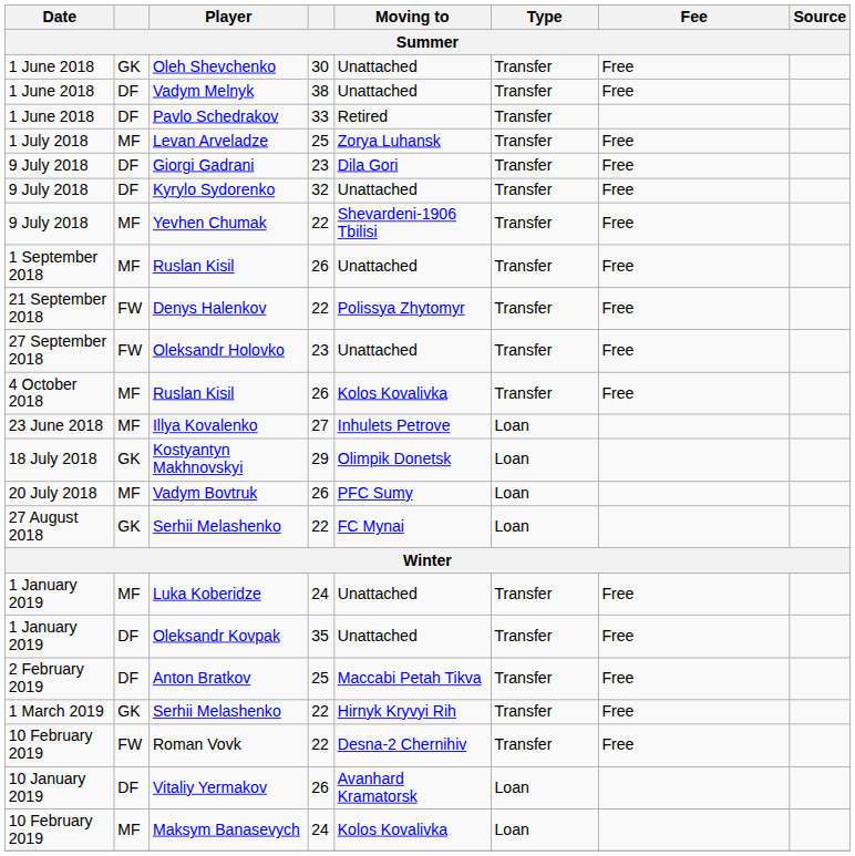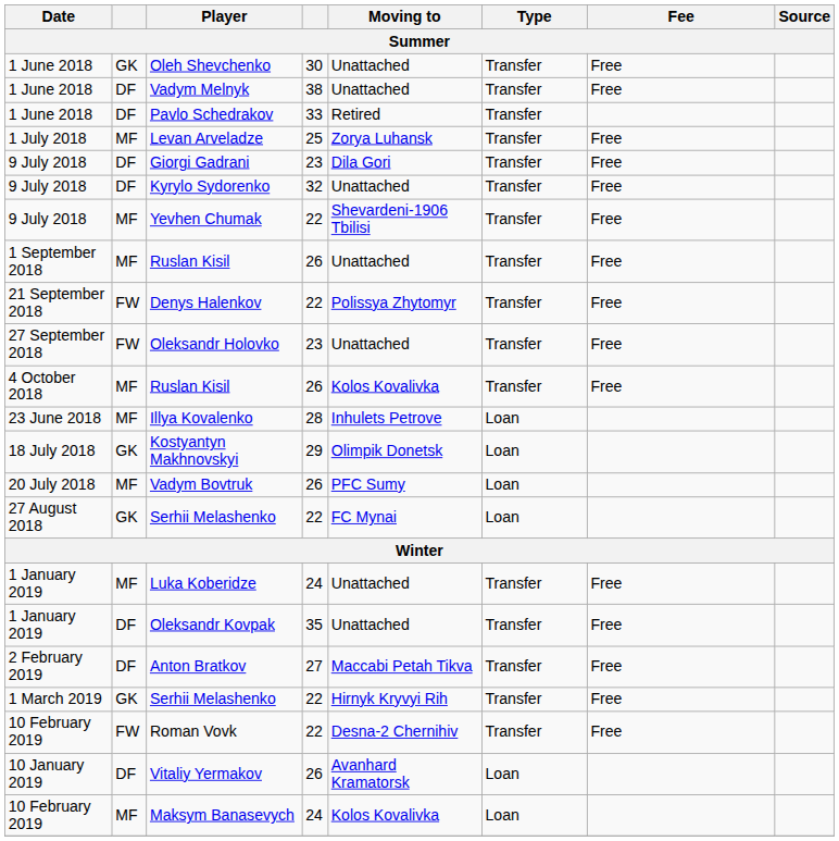 <table class="wikitable sortable">
 <tr>
 <th style="width:115px;">Date</th>
 <th style="width:30px;"></th>
 <th style="width:180px;">Player</th>
 <th style="width:20px;"></th>
 <th style="width:180px;">Moving to</th>
 <th style="width:120px;" class="unsortable">Type</th>
 <th style="width:250px;" class="unsortable">Fee</th>
 <th style="width:20px;">Source</th>
 </tr>
 <tr>
 <th colspan=8>Summer</th>
 </tr>
 <tr>
 <td>1 June 2018</td>
 <td>GK</td>
 <td> <a href='#'>Oleh Shevchenko</a></td>
 <td>30</td>
 <td>Unattached</td>
 <td>Transfer</td>
 <td>Free</td>
 <td></td>
 </tr>
 <tr>
 <td>1 June 2018</td>
 <td>DF</td>
 <td> <a href='#'>Vadym Melnyk</a></td>
 <td>38</td>
 <td>Unattached</td>
 <td>Transfer</td>
 <td>Free</td>
 <td></td>
 </tr>
 <tr>
 <td>1 June 2018</td>
 <td>DF</td>
 <td> <a href='#'>Pavlo Schedrakov</a></td>
 <td>33</td>
 <td>Retired</td>
 <td>Transfer</td>
 <td></td>
 <td></td>
 </tr>
 <tr>
 <td>1 July 2018</td>
 <td>MF</td>
 <td> <a href='#'>Levan Arveladze</a></td>
 <td>25</td>
 <td> <a href='#'>Zorya Luhansk</a></td>
 <td>Transfer</td>
 <td>Free</td>
 <td></td>
 </tr>
 <tr>
 <td>9 July 2018</td>
 <td>DF</td>
 <td> <a href='#'>Giorgi Gadrani</a></td>
 <td>23</td>
 <td> <a href='#'>Dila Gori</a></td>
 <td>Transfer</td>
 <td>Free</td>
 <td></td>
 </tr>
 <tr>
 <td>9 July 2018</td>
 <td>DF</td>
 <td> <a href='#'>Kyrylo Sydorenko</a></td>
 <td>32</td>
 <td>Unattached</td>
 <td>Transfer</td>
 <td>Free</td>
 <td></td>
 </tr>
 <tr>
 <td>9 July 2018</td>
 <td>MF</td>
 <td> <a href='#'>Yevhen Chumak</a></td>
 <td>22</td>
 <td> <a href='#'>Shevardeni-1906 Tbilisi</a></td>
 <td>Transfer</td>
 <td>Free</td>
 <td></td>
 </tr>
 <tr>
 <td>1 September 2018</td>
 <td>MF</td>
 <td> <a href='#'>Ruslan Kisil</a></td>
 <td>26</td>
 <td>Unattached</td>
 <td>Transfer</td>
 <td>Free</td>
 <td></td>
 </tr>
 <tr>
 <td>21 September 2018</td>
 <td>FW</td>
 <td> <a href='#'>Denys Halenkov</a></td>
 <td>22</td>
 <td> <a href='#'>Polissya Zhytomyr</a></td>
 <td>Transfer</td>
 <td>Free</td>
 <td></td>
 </tr>
 <tr>
 <td>27 September 2018</td>
 <td>FW</td>
 <td> <a href='#'>Oleksandr Holovko</a></td>
 <td>23</td>
 <td>Unattached</td>
 <td>Transfer</td>
 <td>Free</td>
 <td></td>
 </tr>
 <tr>
 <td>4 October 2018</td>
 <td>MF</td>
 <td> <a href='#'>Ruslan Kisil</a></td>
 <td>26</td>
 <td> <a href='#'>Kolos Kovalivka</a></td>
 <td>Transfer</td>
 <td>Free</td>
 <td></td>
 </tr>
 <tr>
 <td>23 June 2018</td>
 <td>MF</td>
 <td> <a href='#'>Illya Kovalenko</a></td>
-<td>27</td>
+<td>28</td>
 <td> <a href='#'>Inhulets Petrove</a></td>
 <td>Loan</td>
 <td></td>
 <td></td>
 </tr>
 <tr>
 <td>18 July 2018</td>
 <td>GK</td>
 <td> <a href='#'>Kostyantyn Makhnovskyi</a></td>
 <td>29</td>
 <td> <a href='#'>Olimpik Donetsk</a></td>
 <td>Loan</td>
 <td></td>
 <td></td>
 </tr>
 <tr>
 <td>20 July 2018</td>
 <td>MF</td>
 <td> <a href='#'>Vadym Bovtruk</a></td>
 <td>26</td>
 <td> <a href='#'>PFC Sumy</a></td>
 <td>Loan</td>
 <td></td>
 <td></td>
 </tr>
 <tr>
 <td>27 August 2018</td>
 <td>GK</td>
 <td> <a href='#'>Serhii Melashenko</a></td>
 <td>22</td>
 <td> <a href='#'>FC Mynai</a></td>
 <td>Loan</td>
 <td></td>
 <td></td>
 </tr>
 <tr>
 <th colspan=8>Winter</th>
 </tr>
 <tr>
 <td>1 January 2019</td>
 <td>MF</td>
 <td> <a href='#'>Luka Koberidze</a></td>
 <td>24</td>
 <td>Unattached</td>
 <td>Transfer</td>
 <td>Free</td>
 <td></td>
 </tr>
 <tr>
 <td>1 January 2019</td>
 <td>DF</td>
 <td> <a href='#'>Oleksandr Kovpak</a></td>
 <td>35</td>
 <td>Unattached</td>
 <td>Transfer</td>
 <td>Free</td>
 <td></td>
 </tr>
 <tr>
 <td>2 February 2019</td>
 <td>DF</td>
 <td> <a href='#'>Anton Bratkov</a></td>
-<td>25</td>
+<td>27</td>
 <td> <a href='#'>Maccabi Petah Tikva</a></td>
 <td>Transfer</td>
 <td>Free</td>
 <td></td>
 </tr>
 <tr>
 <td>1 March 2019</td>
 <td>GK</td>
 <td> <a href='#'>Serhii Melashenko</a></td>
 <td>22</td>
 <td> <a href='#'>Hirnyk Kryvyi Rih</a></td>
 <td>Transfer</td>
 <td>Free</td>
 <td></td>
 </tr>
 <tr>
 <td>10 February 2019</td>
 <td>FW</td>
 <td> Roman Vovk</td>
 <td>22</td>
 <td> <a href='#'>Desna-2 Chernihiv</a></td>
 <td>Transfer</td>
 <td>Free</td>
 <td></td>
 </tr>
 <tr>
 <td>10 January 2019</td>
 <td>DF</td>
 <td> <a href='#'>Vitaliy Yermakov</a></td>
 <td>26</td>
 <td> <a href='#'>Avanhard Kramatorsk</a></td>
 <td>Loan</td>
 <td></td>
 <td></td>
 </tr>
 <tr>
 <td>10 February 2019</td>
 <td>MF</td>
 <td> <a href='#'>Maksym Banasevych</a></td>
 <td>24</td>
 <td> <a href='#'>Kolos Kovalivka</a></td>
 <td>Loan</td>
 <td></td>
 <td></td>
 </tr>
 <tr>
 </tr>
 </table>
